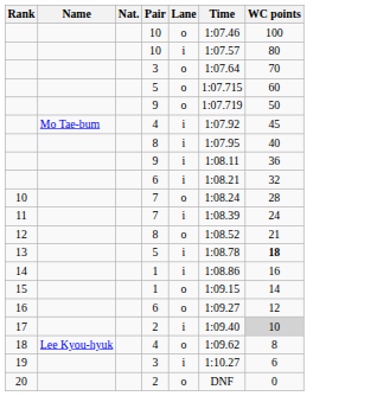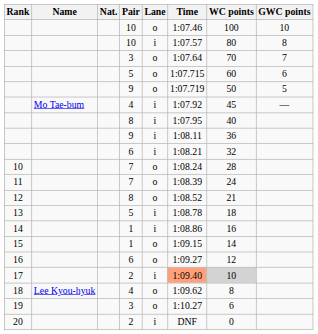 <table class="wikitable sortable" style="text-align:center">
 <tr>
 <th>Rank</th>
 <th>Name</th>
 <th>Nat.</th>
 <th>Pair</th>
 <th>Lane</th>
 <th>Time</th>
 <th>WC points</th>
+<th>GWC points</th>
 </tr>
 <tr>
 <td></td>
 <td align=left></td>
 <td></td>
 <td>10</td>
 <td>o</td>
 <td>1:07.46</td>
 <td>100</td>
+<td>10</td>
 </tr>
 <tr>
 <td></td>
 <td align=left></td>
 <td></td>
 <td>10</td>
 <td>i</td>
 <td>1:07.57</td>
 <td>80</td>
+<td>8</td>
 </tr>
 <tr>
 <td></td>
 <td align=left></td>
 <td></td>
 <td>3</td>
 <td>o</td>
 <td>1:07.64</td>
 <td>70</td>
+<td>7</td>
 </tr>
 <tr>
 <td></td>
 <td align=left></td>
 <td></td>
 <td>5</td>
 <td>o</td>
 <td>1:07.715</td>
 <td>60</td>
+<td>6</td>
 </tr>
 <tr>
 <td></td>
 <td align=left></td>
 <td></td>
 <td>9</td>
 <td>o</td>
 <td>1:07.719</td>
 <td>50</td>
+<td>5</td>
 </tr>
 <tr>
 <td></td>
 <td align=left><a href='#'>Mo Tae-bum</a></td>
 <td></td>
 <td>4</td>
 <td>i</td>
 <td>1:07.92</td>
 <td>45</td>
+<td>—</td>
 </tr>
 <tr>
 <td></td>
 <td align=left></td>
 <td></td>
 <td>8</td>
 <td>i</td>
 <td>1:07.95</td>
 <td>40</td>
+<td></td>
 </tr>
 <tr>
 <td></td>
 <td align=left></td>
 <td></td>
 <td>9</td>
 <td>i</td>
 <td>1:08.11</td>
 <td>36</td>
+<td></td>
 </tr>
 <tr>
 <td></td>
 <td align=left></td>
 <td></td>
 <td>6</td>
 <td>i</td>
 <td>1:08.21</td>
 <td>32</td>
+<td></td>
 </tr>
 <tr>
 <td>10</td>
 <td align=left></td>
 <td></td>
 <td>7</td>
 <td>o</td>
 <td>1:08.24</td>
 <td>28</td>
+<td></td>
 </tr>
 <tr>
 <td>11</td>
 <td align=left></td>
 <td></td>
 <td>7</td>
-<td>i</td>
+<td>o</td>
 <td>1:08.39</td>
 <td>24</td>
+<td></td>
 </tr>
 <tr>
 <td>12</td>
 <td align=left></td>
 <td></td>
 <td>8</td>
 <td>o</td>
 <td>1:08.52</td>
 <td>21</td>
+<td></td>
 </tr>
 <tr>
 <td>13</td>
 <td align=left></td>
 <td></td>
 <td>5</td>
 <td>i</td>
 <td>1:08.78</td>
-<td><strong>18</strong></td>
+<td>18</td>
+<td></td>
 </tr>
 <tr>
 <td>14</td>
 <td align=left></td>
 <td></td>
 <td>1</td>
 <td>i</td>
 <td>1:08.86</td>
 <td>16</td>
+<td></td>
 </tr>
 <tr>
 <td>15</td>
 <td align=left></td>
 <td></td>
 <td>1</td>
 <td>o</td>
 <td>1:09.15</td>
 <td>14</td>
+<td></td>
 </tr>
 <tr>
 <td>16</td>
 <td align=left></td>
 <td></td>
 <td>6</td>
 <td>o</td>
 <td>1:09.27</td>
 <td>12</td>
+<td></td>
 </tr>
 <tr>
 <td>17</td>
 <td align=left></td>
 <td></td>
 <td>2</td>
 <td>i</td>
-<td>1:09.40</td>
+<td style="background: lightsalmon;">1:09.40</td>
 <td style="background: lightgrey;">10</td>
+<td></td>
 </tr>
 <tr>
 <td>18</td>
 <td align=left><a href='#'>Lee Kyou-hyuk</a></td>
 <td></td>
 <td>4</td>
 <td>o</td>
 <td>1:09.62</td>
 <td>8</td>
+<td></td>
 </tr>
 <tr>
 <td>19</td>
 <td align=left></td>
 <td></td>
 <td>3</td>
-<td>i</td>
+<td>o</td>
 <td>1:10.27</td>
 <td>6</td>
+<td></td>
 </tr>
 <tr>
 <td>20</td>
 <td align=left></td>
 <td></td>
 <td>2</td>
-<td>o</td>
+<td>i</td>
 <td>DNF</td>
 <td>0</td>
+<td></td>
 </tr>
 </table>
